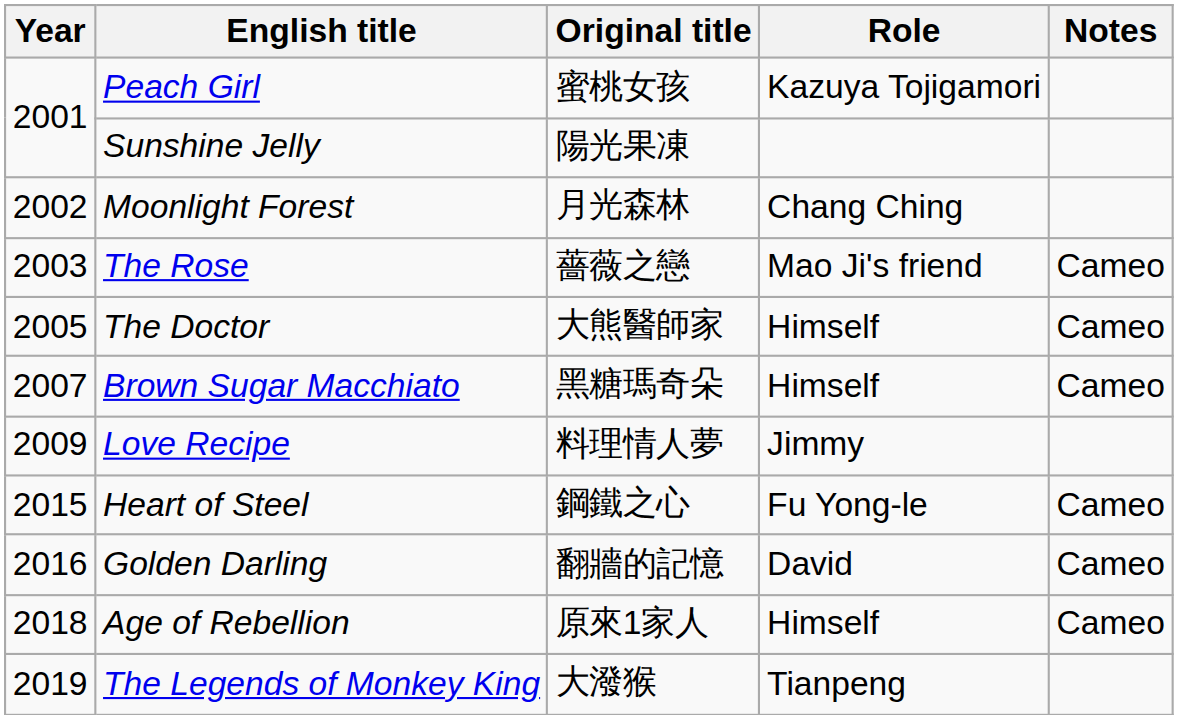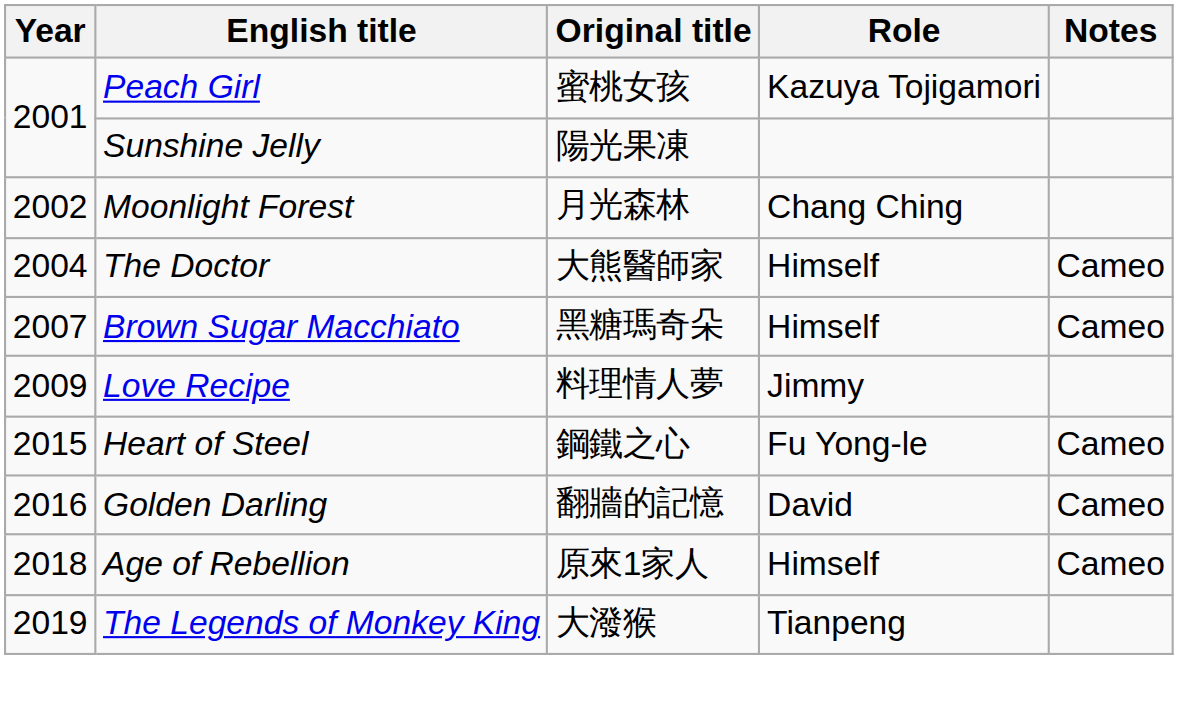 <table class="wikitable sortable">
 <tr>
 <th>Year</th>
 <th>English title</th>
 <th>Original title</th>
 <th>Role</th>
 <th class="unsortable">Notes</th>
 </tr>
 <tr>
 <td rowspan="2">2001</td>
 <td><em><a href='#'>Peach Girl</a></em></td>
 <td>蜜桃女孩</td>
 <td>Kazuya Tojigamori</td>
 <td></td>
 </tr>
 <tr>
 <td><em>Sunshine Jelly</em></td>
 <td>陽光果凍</td>
 <td></td>
 <td></td>
 </tr>
 <tr>
 <td>2002</td>
 <td><em>Moonlight Forest</em></td>
 <td>月光森林</td>
 <td>Chang Ching</td>
 <td></td>
 </tr>
 <tr>
-<td>2003</td>
-<td><em><a href='#'>The Rose</a></em></td>
-<td>薔薇之戀</td>
-<td>Mao Ji's friend</td>
-<td>Cameo</td>
-</tr>
-<tr>
-<td>2005</td>
+<td>2004</td>
 <td><em>The Doctor </em></td>
 <td>大熊醫師家</td>
 <td>Himself</td>
 <td>Cameo</td>
 </tr>
 <tr>
 <td>2007</td>
 <td><em><a href='#'>Brown Sugar Macchiato</a></em></td>
 <td>黑糖瑪奇朵</td>
 <td>Himself</td>
 <td>Cameo</td>
 </tr>
 <tr>
 <td>2009</td>
 <td><em><a href='#'>Love Recipe</a></em></td>
 <td>料理情人夢</td>
 <td>Jimmy</td>
 <td></td>
 </tr>
 <tr>
 <td>2015</td>
 <td><em>Heart of Steel</em></td>
 <td>鋼鐵之心</td>
 <td>Fu Yong-le</td>
 <td>Cameo</td>
 </tr>
 <tr>
 <td>2016</td>
 <td><em>Golden Darling</em></td>
 <td>翻牆的記憶</td>
 <td>David</td>
 <td>Cameo</td>
 </tr>
 <tr>
 <td>2018</td>
 <td><em>Age of Rebellion</em></td>
 <td>原來1家人</td>
 <td>Himself</td>
 <td>Cameo</td>
 </tr>
 <tr>
 <td>2019</td>
 <td><em><a href='#'>The Legends of Monkey King</a></em></td>
 <td>大潑猴</td>
 <td>Tianpeng</td>
 <td></td>
 </tr>
 </table>
